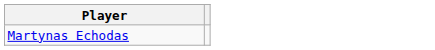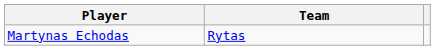 <table class="wikitable" style="text-align: center;">
 <tr>
 <th style="width:200px;">Player</th>
+<th style="width:220px;">Team</th>
 <th></th>
 </tr>
 <tr>
 <td align=left> <a href='#'>Martynas Echodas</a></td>
+<td align=left> <a href='#'>Rytas</a></td>
 <td></td>
 </tr>
 </table>
